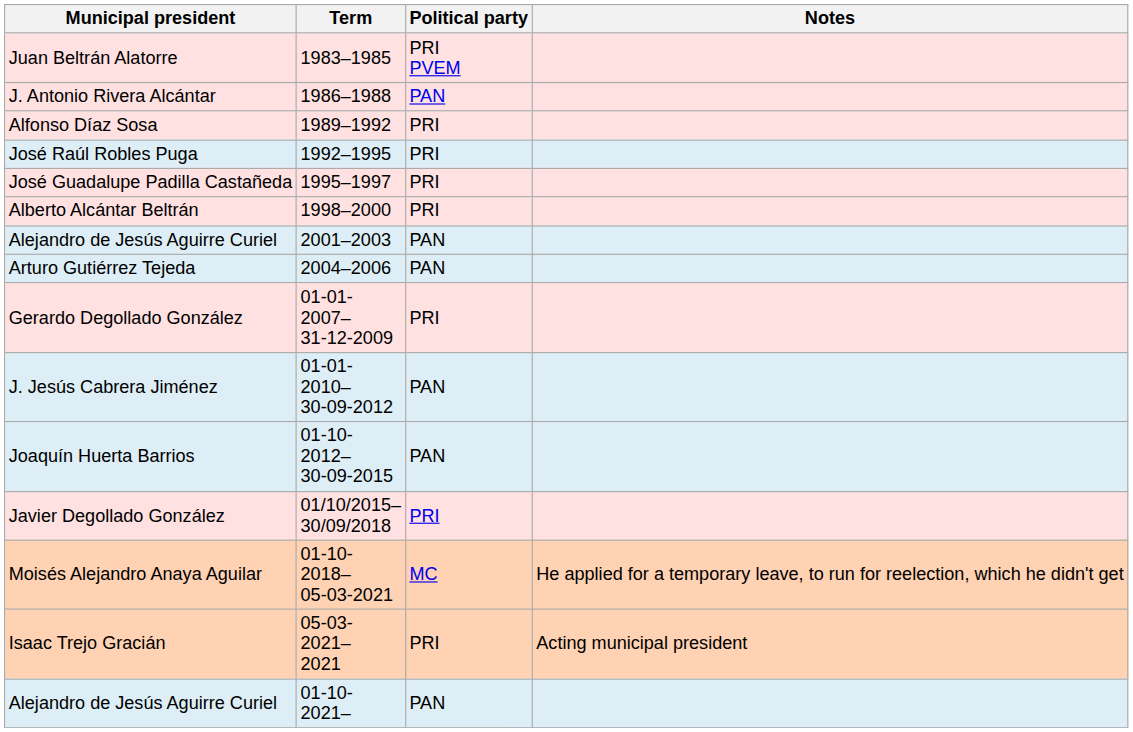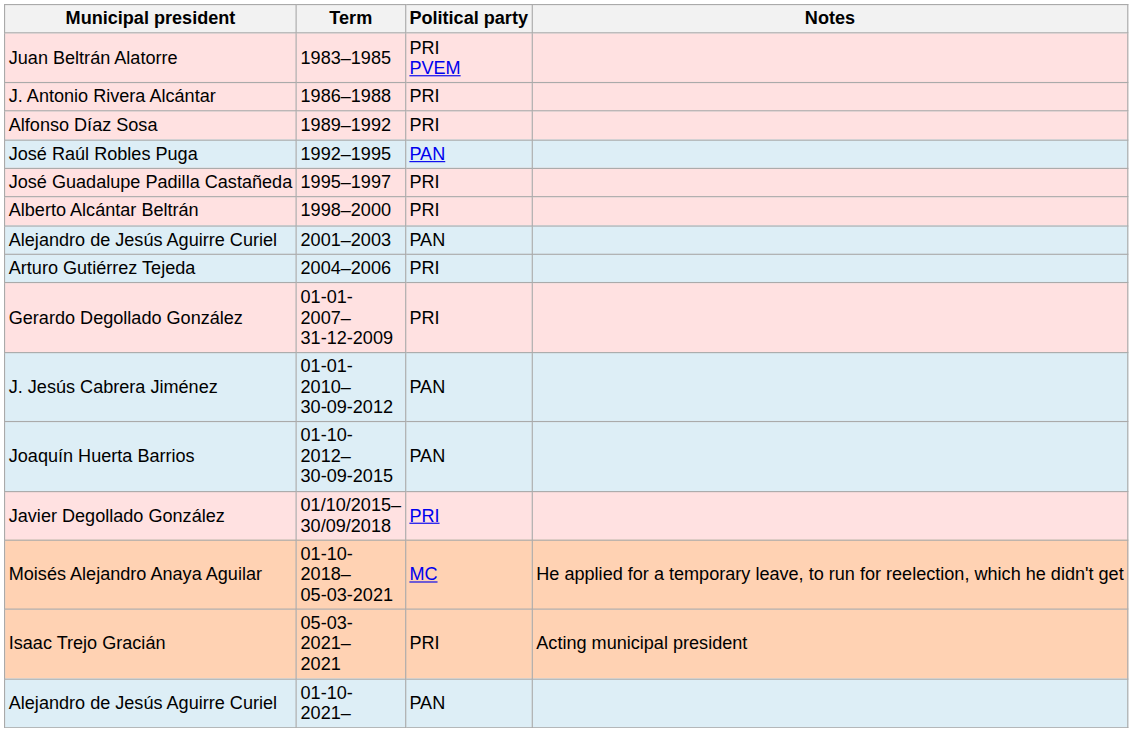 <table class="wikitable">
 <tr>
 <th>Municipal president</th>
 <th width=85px>Term</th>
 <th>Political party</th>
 <th>Notes</th>
 </tr>
 <tr style="background:#ffe1e1">
 <td>Juan Beltrán Alatorre</td>
 <td>1983–1985</td>
 <td>PRI <br> <a href='#'>PVEM</a> </td>
 <td></td>
 </tr>
 <tr style="background:#ffe1e1">
 <td>J. Antonio Rivera Alcántar</td>
 <td>1986–1988</td>
-<td><a href='#'>PAN</a> </td>
+<td>PRI </td>
 <td></td>
 </tr>
 <tr style="background:#ffe1e1">
 <td>Alfonso Díaz Sosa</td>
 <td>1989–1992</td>
 <td>PRI </td>
 <td></td>
 </tr>
 <tr style="background:#ddeef6">
 <td>José Raúl Robles Puga</td>
 <td>1992–1995</td>
-<td>PRI </td>
+<td><a href='#'>PAN</a> </td>
 <td></td>
 </tr>
 <tr style="background:#ffe1e1">
 <td>José Guadalupe Padilla Castañeda</td>
 <td>1995–1997</td>
 <td>PRI </td>
 <td></td>
 </tr>
 <tr style="background:#ffe1e1">
 <td>Alberto Alcántar Beltrán</td>
 <td>1998–2000</td>
 <td>PRI </td>
 <td></td>
 </tr>
 <tr style="background:#ddeef6">
 <td>Alejandro de Jesús Aguirre Curiel</td>
 <td>2001–2003</td>
 <td>PAN </td>
 <td></td>
 </tr>
 <tr style="background:#ddeef6">
 <td>Arturo Gutiérrez Tejeda</td>
 <td>2004–2006</td>
-<td>PAN </td>
+<td>PRI </td>
 <td></td>
 </tr>
 <tr style="background:#ffe1e1">
 <td>Gerardo Degollado González</td>
 <td>01-01-2007–<br> 31-12-2009</td>
 <td>PRI </td>
 <td></td>
 </tr>
 <tr style="background:#ddeef6">
 <td>J. Jesús Cabrera Jiménez</td>
 <td>01-01-2010–<br> 30-09-2012</td>
 <td>PAN </td>
 <td></td>
 </tr>
 <tr style="background:#ddeef6">
 <td>Joaquín Huerta Barrios</td>
 <td>01-10-2012–<br> 30-09-2015</td>
 <td>PAN </td>
 <td></td>
 </tr>
 <tr style="background:#ffe1e1">
 <td>Javier Degollado González</td>
 <td>01/10/2015–<br> 30/09/2018</td>
 <td><a href='#'>PRI</a> </td>
 <td></td>
 </tr>
 <tr style="background:#ffd2b3">
 <td>Moisés Alejandro Anaya Aguilar</td>
 <td>01-10-2018–<br> 05-03-2021</td>
 <td><a href='#'>MC</a> </td>
 <td>He applied for a temporary leave, to run for reelection, which he didn't get</td>
 </tr>
 <tr style="background:#ffd2b3">
 <td>Isaac Trejo Gracián</td>
 <td>05-03-2021–<br> 2021</td>
 <td>PRI </td>
 <td>Acting municipal president</td>
 </tr>
 <tr style="background:#ddeef6">
 <td>Alejandro de Jesús Aguirre Curiel</td>
 <td>01-10-2021–<br></td>
 <td>PAN </td>
 <td></td>
 </tr>
 </table>
